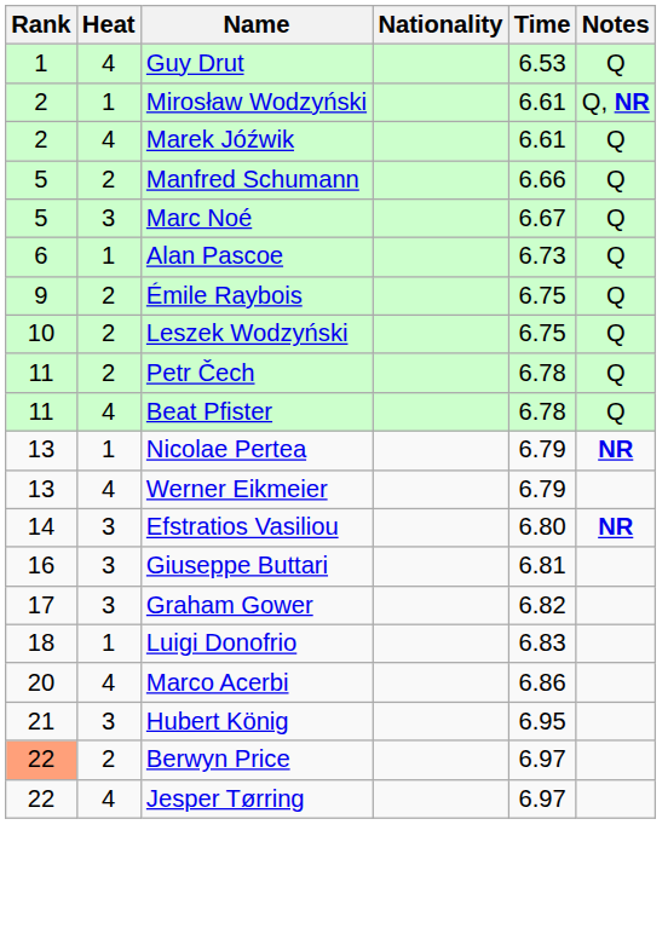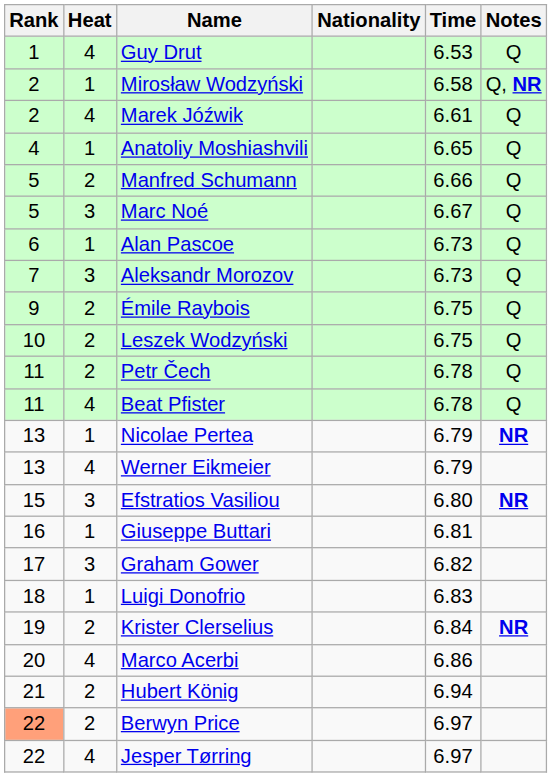 <table class="wikitable sortable" style="text-align:center">
 <tr>
 <th>Rank</th>
 <th>Heat</th>
 <th>Name</th>
 <th>Nationality</th>
 <th>Time</th>
 <th>Notes</th>
 </tr>
 <tr bgcolor=ccffcc>
 <td>1</td>
 <td>4</td>
 <td align="left"><a href='#'>Guy Drut</a></td>
 <td align=left></td>
 <td>6.53</td>
 <td>Q</td>
 </tr>
 <tr bgcolor=ccffcc>
 <td>2</td>
 <td>1</td>
 <td align="left"><a href='#'>Mirosław Wodzyński</a></td>
 <td align=left></td>
-<td>6.61</td>
+<td>6.58</td>
 <td>Q, <strong><a href='#'>NR</a></strong></td>
 </tr>
 <tr bgcolor=ccffcc>
 <td>2</td>
 <td>4</td>
 <td align="left"><a href='#'>Marek Jóźwik</a></td>
 <td align=left></td>
 <td>6.61</td>
+<td>Q</td>
+</tr>
+<tr bgcolor=ccffcc>
+<td>4</td>
+<td>1</td>
+<td align="left"><a href='#'>Anatoliy Moshiashvili</a></td>
+<td align=left></td>
+<td>6.65</td>
 <td>Q</td>
 </tr>
 <tr bgcolor=ccffcc>
 <td>5</td>
 <td>2</td>
 <td align="left"><a href='#'>Manfred Schumann</a></td>
 <td align=left></td>
 <td>6.66</td>
 <td>Q</td>
 </tr>
 <tr bgcolor=ccffcc>
 <td>5</td>
 <td>3</td>
 <td align="left"><a href='#'>Marc Noé</a></td>
 <td align=left></td>
 <td>6.67</td>
 <td>Q</td>
 </tr>
 <tr bgcolor=ccffcc>
 <td>6</td>
 <td>1</td>
 <td align="left"><a href='#'>Alan Pascoe</a></td>
+<td align=left></td>
+<td>6.73</td>
+<td>Q</td>
+</tr>
+<tr bgcolor=ccffcc>
+<td>7</td>
+<td>3</td>
+<td align="left"><a href='#'>Aleksandr Morozov</a></td>
 <td align=left></td>
 <td>6.73</td>
 <td>Q</td>
 </tr>
 <tr bgcolor=ccffcc>
 <td>9</td>
 <td>2</td>
 <td align="left"><a href='#'>Émile Raybois</a></td>
 <td align=left></td>
 <td>6.75</td>
 <td>Q</td>
 </tr>
 <tr bgcolor=ccffcc>
 <td>10</td>
 <td>2</td>
 <td align="left"><a href='#'>Leszek Wodzyński</a></td>
 <td align=left></td>
 <td>6.75</td>
 <td>Q</td>
 </tr>
 <tr bgcolor=ccffcc>
 <td>11</td>
 <td>2</td>
 <td align="left"><a href='#'>Petr Čech</a></td>
 <td align=left></td>
 <td>6.78</td>
 <td>Q</td>
 </tr>
 <tr bgcolor=ccffcc>
 <td>11</td>
 <td>4</td>
 <td align="left"><a href='#'>Beat Pfister</a></td>
 <td align=left></td>
 <td>6.78</td>
 <td>Q</td>
 </tr>
 <tr>
 <td>13</td>
 <td>1</td>
 <td align="left"><a href='#'>Nicolae Pertea</a></td>
 <td align=left></td>
 <td>6.79</td>
 <td><strong><a href='#'>NR</a></strong></td>
 </tr>
 <tr>
 <td>13</td>
 <td>4</td>
 <td align="left"><a href='#'>Werner Eikmeier</a></td>
 <td align=left></td>
 <td>6.79</td>
 <td></td>
 </tr>
 <tr>
-<td>14</td>
+<td>15</td>
 <td>3</td>
 <td align="left"><a href='#'>Efstratios Vasiliou</a></td>
 <td align=left></td>
 <td>6.80</td>
 <td><strong><a href='#'>NR</a></strong></td>
 </tr>
 <tr>
 <td>16</td>
-<td>3</td>
+<td>1</td>
 <td align="left"><a href='#'>Giuseppe Buttari</a></td>
 <td align=left></td>
 <td>6.81</td>
 <td></td>
 </tr>
 <tr>
 <td>17</td>
 <td>3</td>
 <td align="left"><a href='#'>Graham Gower</a></td>
 <td align=left></td>
 <td>6.82</td>
 <td></td>
 </tr>
 <tr>
 <td>18</td>
 <td>1</td>
 <td align="left"><a href='#'>Luigi Donofrio</a></td>
 <td align=left></td>
 <td>6.83</td>
 <td></td>
 </tr>
 <tr>
+<td>19</td>
+<td>2</td>
+<td align="left"><a href='#'>Krister Clerselius</a></td>
+<td align=left></td>
+<td>6.84</td>
+<td><strong><a href='#'>NR</a></strong></td>
+</tr>
+<tr>
 <td>20</td>
 <td>4</td>
 <td align="left"><a href='#'>Marco Acerbi</a></td>
 <td align=left></td>
 <td>6.86</td>
 <td></td>
 </tr>
 <tr>
 <td>21</td>
-<td>3</td>
+<td>2</td>
 <td align="left"><a href='#'>Hubert König</a></td>
 <td align=left></td>
-<td>6.95</td>
+<td>6.94</td>
 <td></td>
 </tr>
 <tr>
 <td style="background: lightsalmon;">22</td>
 <td>2</td>
 <td align="left"><a href='#'>Berwyn Price</a></td>
 <td align=left></td>
 <td>6.97</td>
 <td></td>
 </tr>
 <tr>
 <td>22</td>
 <td>4</td>
 <td align="left"><a href='#'>Jesper Tørring</a></td>
 <td align=left></td>
 <td>6.97</td>
 <td></td>
 </tr>
 </table>
